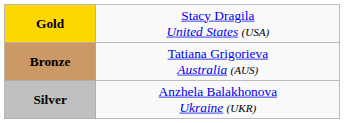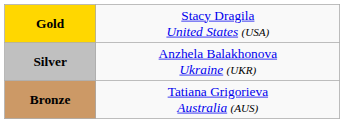 <table class="wikitable" style=" text-align:center; font-size:110%;" width="35%">
 <tr>
 <td bgcolor="gold"><strong>Gold</strong></td>
 <td> <a href='#'>Stacy Dragila</a><br><em><a href='#'>United States</a> <small>(USA)</small></em></td>
 </tr>
 <tr>
+<td bgcolor="silver"><strong>Silver</strong></td>
+<td> <a href='#'>Anzhela Balakhonova</a><br><em><a href='#'>Ukraine</a> <small>(UKR)</small></em></td>
+</tr>
+<tr>
 <td bgcolor="CC9966"><strong>Bronze</strong></td>
 <td> <a href='#'>Tatiana Grigorieva</a><br><em><a href='#'>Australia</a> <small>(AUS)</small></em></td>
 </tr>
-<tr>
-<td bgcolor="silver"><strong>Silver</strong></td>
-<td> <a href='#'>Anzhela Balakhonova</a><br><em><a href='#'>Ukraine</a> <small>(UKR)</small></em></td>
-</tr>
 </table>
